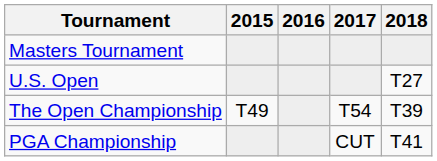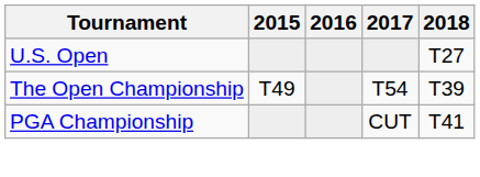 <table class="wikitable" style="font-size:95%;text-align:center;">
 <tr>
 <th>Tournament</th>
 <th>2015</th>
 <th>2016</th>
 <th>2017</th>
 <th>2018</th>
-</tr>
-<tr>
-<td align=left><a href='#'>Masters Tournament</a></td>
-<td style="background:#eeeeee;"></td>
-<td style="background:#eeeeee;"></td>
-<td style="background:#eeeeee;"></td>
-<td style="background:#eeeeee;"></td>
 </tr>
 <tr>
 <td align=left><a href='#'>U.S. Open</a></td>
 <td style="background:#eeeeee;"></td>
 <td style="background:#eeeeee;"></td>
 <td style="background:#eeeeee;"></td>
 <td>T27</td>
 </tr>
 <tr>
 <td align=left><a href='#'>The Open Championship</a></td>
 <td>T49</td>
 <td style="background:#eeeeee;"></td>
 <td>T54</td>
 <td>T39</td>
 </tr>
 <tr>
 <td align=left><a href='#'>PGA Championship</a></td>
 <td style="background:#eeeeee;"></td>
 <td style="background:#eeeeee;"></td>
 <td>CUT</td>
 <td>T41</td>
 </tr>
 </table>
